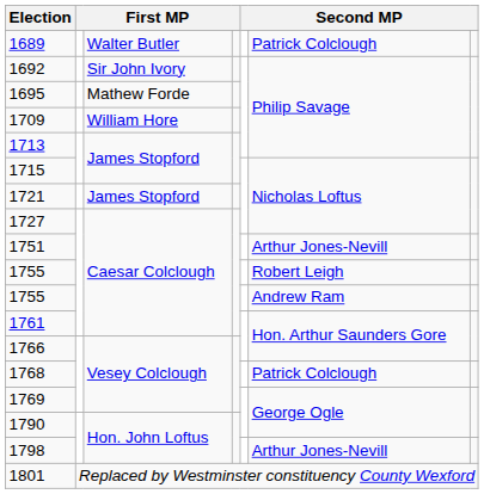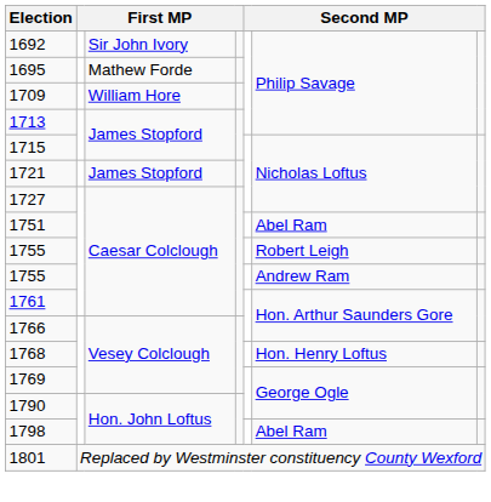 <table class="wikitable">
 <tr>
 <th>Election</th>
 <th colspan=3>First MP</th>
 <th colspan=3>Second MP</th>
-</tr>
-<tr>
-<td><a href='#'>1689</a></td>
-<td style="background-color: white"></td>
-<td><a href='#'>Walter Butler</a> </td>
-<td></td>
-<td style="background-color: white"></td>
-<td><a href='#'>Patrick Colclough</a></td>
-<td></td>
 </tr>
 <tr>
 <td>1692</td>
 <td style="background-color: white"></td>
 <td><a href='#'>Sir John Ivory</a> </td>
 <td></td>
 <td rowspan="4" style="background-color: white"></td>
 <td rowspan="4"><a href='#'>Philip Savage</a></td>
 <td rowspan="4"></td>
 </tr>
 <tr>
 <td>1695</td>
 <td style="background-color: white"></td>
 <td>Mathew Forde</td>
 <td></td>
 </tr>
 <tr>
 <td>1709</td>
 <td style="background-color: white"></td>
 <td><a href='#'>William Hore</a></td>
 <td></td>
 </tr>
 <tr>
 <td><a href='#'>1713</a></td>
 <td rowspan="2" style="background-color: white"></td>
 <td rowspan="2"><a href='#'>James Stopford</a></td>
 <td rowspan="2"></td>
 </tr>
 <tr>
 <td>1715</td>
 <td rowspan="3" style="background-color: white"></td>
 <td rowspan="3"><a href='#'>Nicholas Loftus</a></td>
 <td rowspan="3"></td>
 </tr>
 <tr>
 <td>1721</td>
 <td style="background-color: white"></td>
 <td><a href='#'>James Stopford</a></td>
 <td></td>
 </tr>
 <tr>
 <td>1727</td>
 <td rowspan="5" style="background-color: white"></td>
 <td rowspan="5"><a href='#'>Caesar Colclough</a></td>
 <td rowspan="5"></td>
 </tr>
 <tr>
 <td>1751</td>
 <td style="background-color: white"></td>
-<td><a href='#'>Arthur Jones-Nevill</a></td>
+<td><a href='#'>Abel Ram</a></td>
 <td></td>
 </tr>
 <tr>
 <td>1755</td>
 <td style="background-color: white"></td>
 <td><a href='#'>Robert Leigh</a></td>
 <td></td>
 </tr>
 <tr>
 <td>1755</td>
 <td style="background-color: white"></td>
 <td><a href='#'>Andrew Ram</a></td>
 <td></td>
 </tr>
 <tr>
 <td><a href='#'>1761</a></td>
 <td rowspan="2" style="background-color: white"></td>
 <td rowspan="2"><a href='#'>Hon. Arthur Saunders Gore</a></td>
 <td rowspan="2"></td>
 </tr>
 <tr>
 <td>1766</td>
 <td rowspan="3" style="background-color: white"></td>
 <td rowspan="3"><a href='#'>Vesey Colclough</a></td>
 <td rowspan="3"></td>
 </tr>
 <tr>
 <td>1768</td>
 <td style="background-color: white"></td>
-<td><a href='#'>Patrick Colclough</a></td>
+<td><a href='#'>Hon. Henry Loftus</a></td>
 <td></td>
 </tr>
 <tr>
 <td>1769</td>
 <td rowspan="2" style="background-color: white"></td>
 <td rowspan="2"><a href='#'>George Ogle</a></td>
 <td rowspan="2"></td>
 </tr>
 <tr>
 <td>1790</td>
 <td rowspan="2" style="background-color: white"></td>
 <td rowspan="2"><a href='#'>Hon. John Loftus</a></td>
 <td rowspan="2"></td>
 </tr>
 <tr>
 <td>1798</td>
 <td style="background-color: white"></td>
-<td><a href='#'>Arthur Jones-Nevill</a></td>
+<td><a href='#'>Abel Ram</a></td>
 <td></td>
 </tr>
 <tr>
 <td>1801</td>
 <td colspan = "6"><em>Replaced by Westminster constituency <a href='#'>County Wexford</a></em></td>
 </tr>
 </table>
